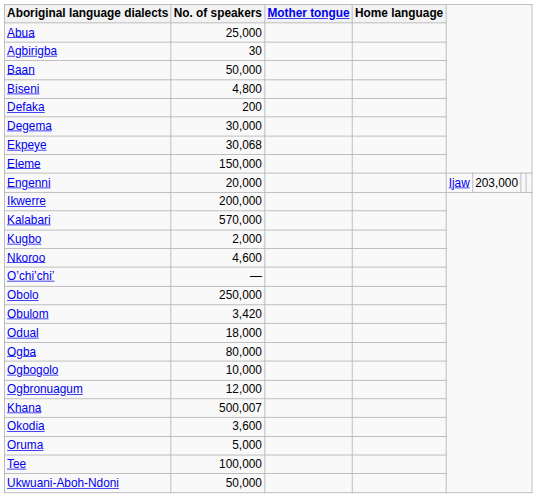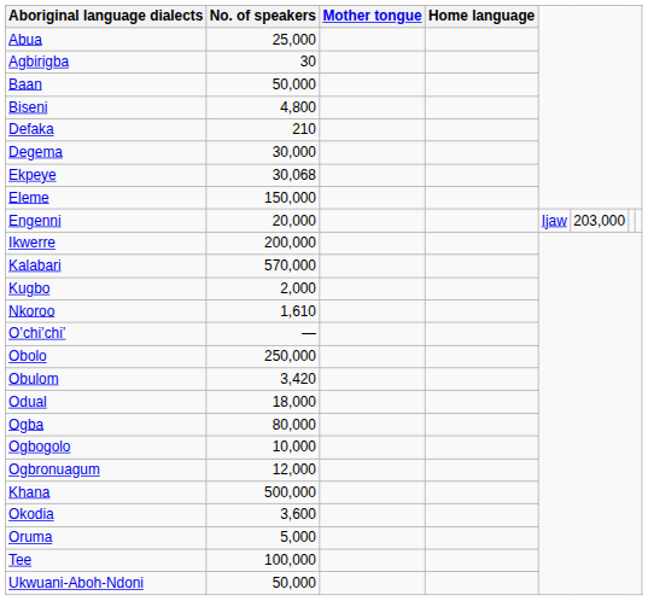 <table class="wikitable sortable">
 <tr>
 <th>Aboriginal language dialects</th>
 <th>No. of speakers</th>
 <th><a href='#'>Mother tongue</a></th>
 <th>Home language</th>
 </tr>
 <tr>
 <td><a href='#'>Abua</a></td>
 <td align=right>25,000</td>
 <td align=right></td>
 <td align=right></td>
 </tr>
 <tr>
 <td><a href='#'>Agbirigba</a></td>
 <td align=right>30</td>
 <td align=right></td>
 <td align=right></td>
 </tr>
 <tr>
 <td><a href='#'>Baan</a></td>
 <td align=right>50,000</td>
 <td align=right></td>
 <td align=right></td>
 </tr>
 <tr>
 <td><a href='#'>Biseni</a></td>
 <td align=right>4,800</td>
 <td align=right></td>
 <td align=right></td>
 </tr>
 <tr>
 <td><a href='#'>Defaka</a></td>
-<td align=right>200</td>
+<td align=right>210</td>
 <td align=right></td>
 <td align=right></td>
 </tr>
 <tr>
 <td><a href='#'>Degema</a></td>
 <td align=right>30,000</td>
 <td align=right></td>
 <td align=right></td>
 </tr>
 <tr>
 <td><a href='#'>Ekpeye</a></td>
 <td align=right>30,068</td>
 <td align=right></td>
 <td align=right></td>
 </tr>
 <tr>
 <td><a href='#'>Eleme</a></td>
 <td align=right>150,000</td>
 <td align=right></td>
 <td align=right></td>
 </tr>
 <tr>
 <td><a href='#'>Engenni</a></td>
 <td align=right>20,000</td>
 <td align=right></td>
 <td align=right></td>
 <td><a href='#'>Ijaw</a></td>
 <td align="right">203,000</td>
 <td align="right"></td>
 <td align="right"></td>
 </tr>
 <tr>
 <td><a href='#'>Ikwerre</a></td>
 <td align=right>200,000</td>
 <td align=right></td>
 <td align=right></td>
 </tr>
 <tr>
 <td><a href='#'>Kalabari</a></td>
 <td align=right>570,000</td>
 <td align=right></td>
 <td align=right></td>
 </tr>
 <tr>
 <td><a href='#'>Kugbo</a></td>
 <td align=right>2,000</td>
 <td align=right></td>
 <td align=right></td>
 </tr>
 <tr>
 <td><a href='#'>Nkoroo</a></td>
-<td align=right>4,600</td>
+<td align=right>1,610</td>
 <td align=right></td>
 <td align=right></td>
 </tr>
 <tr>
 <td><a href='#'>O’chi’chi’</a></td>
 <td align=right>—</td>
 <td align=right></td>
 <td align=right></td>
 </tr>
 <tr>
 <td><a href='#'>Obolo</a></td>
 <td align=right>250,000</td>
 <td align=right></td>
 <td align=right></td>
 </tr>
 <tr>
 <td><a href='#'>Obulom</a></td>
 <td align=right>3,420</td>
 <td align=right></td>
 <td align=right></td>
 </tr>
 <tr>
 <td><a href='#'>Odual</a></td>
 <td align=right>18,000</td>
 <td align=right></td>
 <td align=right></td>
 </tr>
 <tr>
 <td><a href='#'>Ogba</a></td>
 <td align=right>80,000</td>
 <td align=right></td>
 <td align=right></td>
 </tr>
 <tr>
 <td><a href='#'>Ogbogolo</a></td>
 <td align=right>10,000</td>
 <td align=right></td>
 <td align=right></td>
 </tr>
 <tr>
 <td><a href='#'>Ogbronuagum</a></td>
 <td align=right>12,000</td>
 <td align=right></td>
 <td align=right></td>
 </tr>
 <tr>
 <td><a href='#'>Khana</a></td>
-<td align=right>500,007</td>
+<td align=right>500,000</td>
 <td align=right></td>
 <td align=right></td>
 </tr>
 <tr>
 <td><a href='#'>Okodia</a></td>
 <td align=right>3,600</td>
 <td align=right></td>
 <td align=right></td>
 </tr>
 <tr>
 <td><a href='#'>Oruma</a></td>
 <td align=right>5,000</td>
 <td align=right></td>
 <td align=right></td>
 </tr>
 <tr>
 <td><a href='#'>Tee</a></td>
 <td align=right>100,000</td>
 <td align=right></td>
 <td align=right></td>
 </tr>
 <tr>
 <td><a href='#'>Ukwuani-Aboh-Ndoni</a></td>
 <td align=right>50,000</td>
 <td align=right></td>
 <td align=right></td>
 </tr>
 </table>
